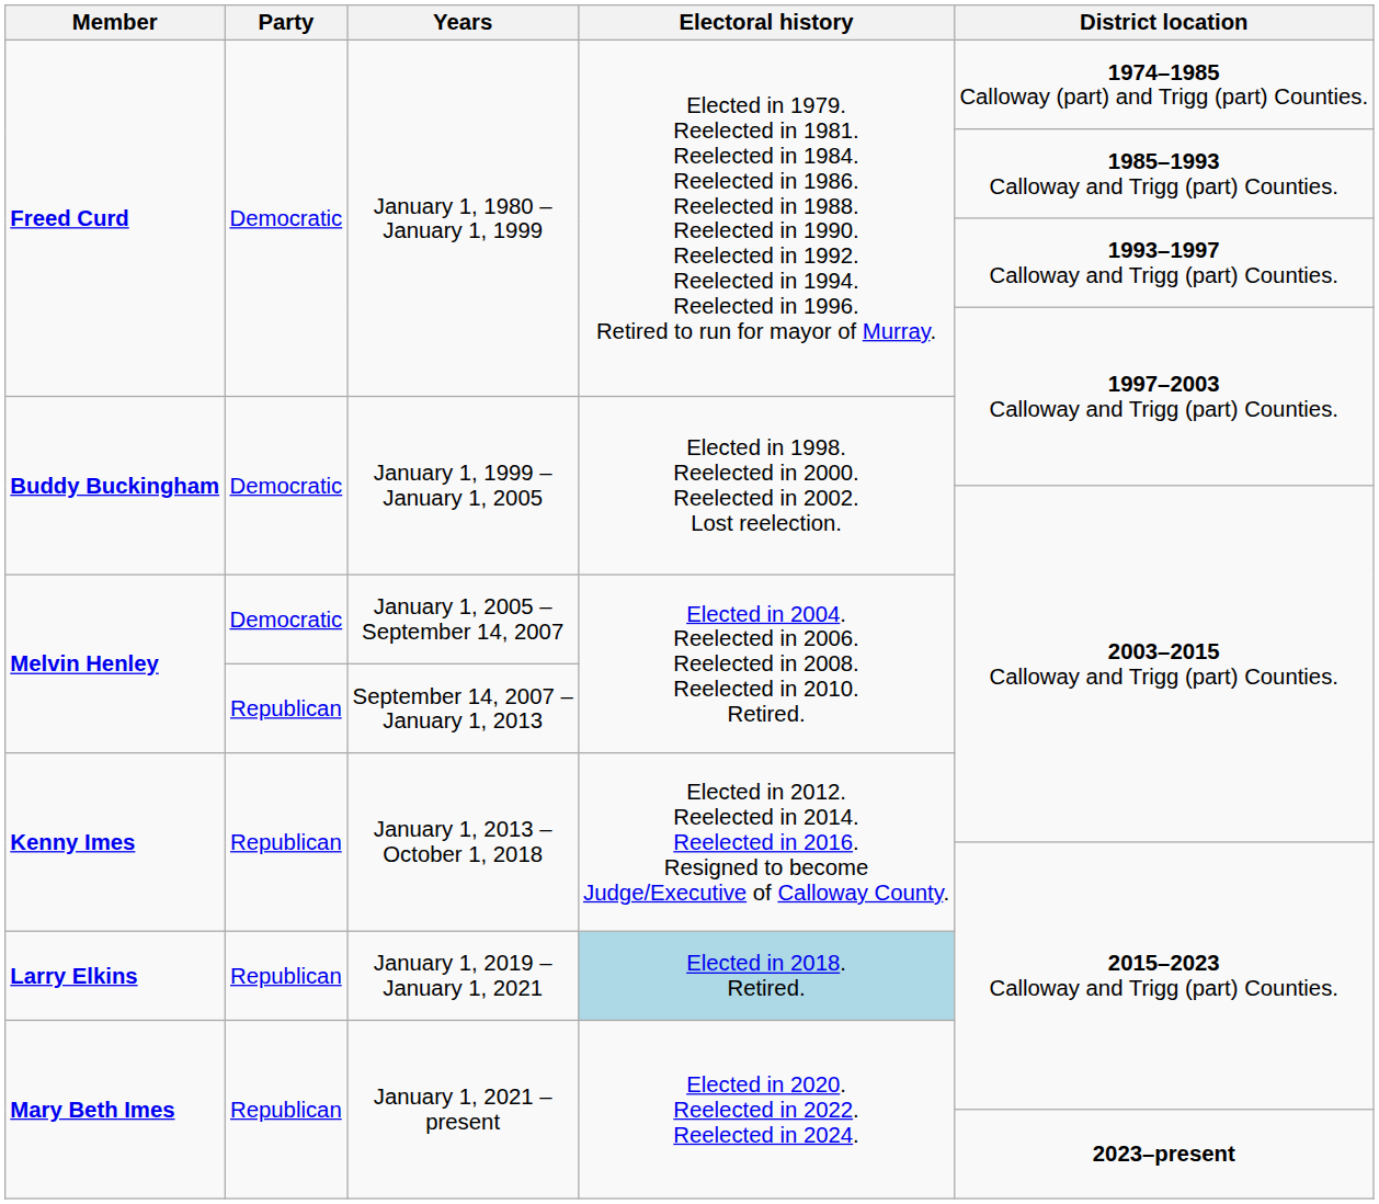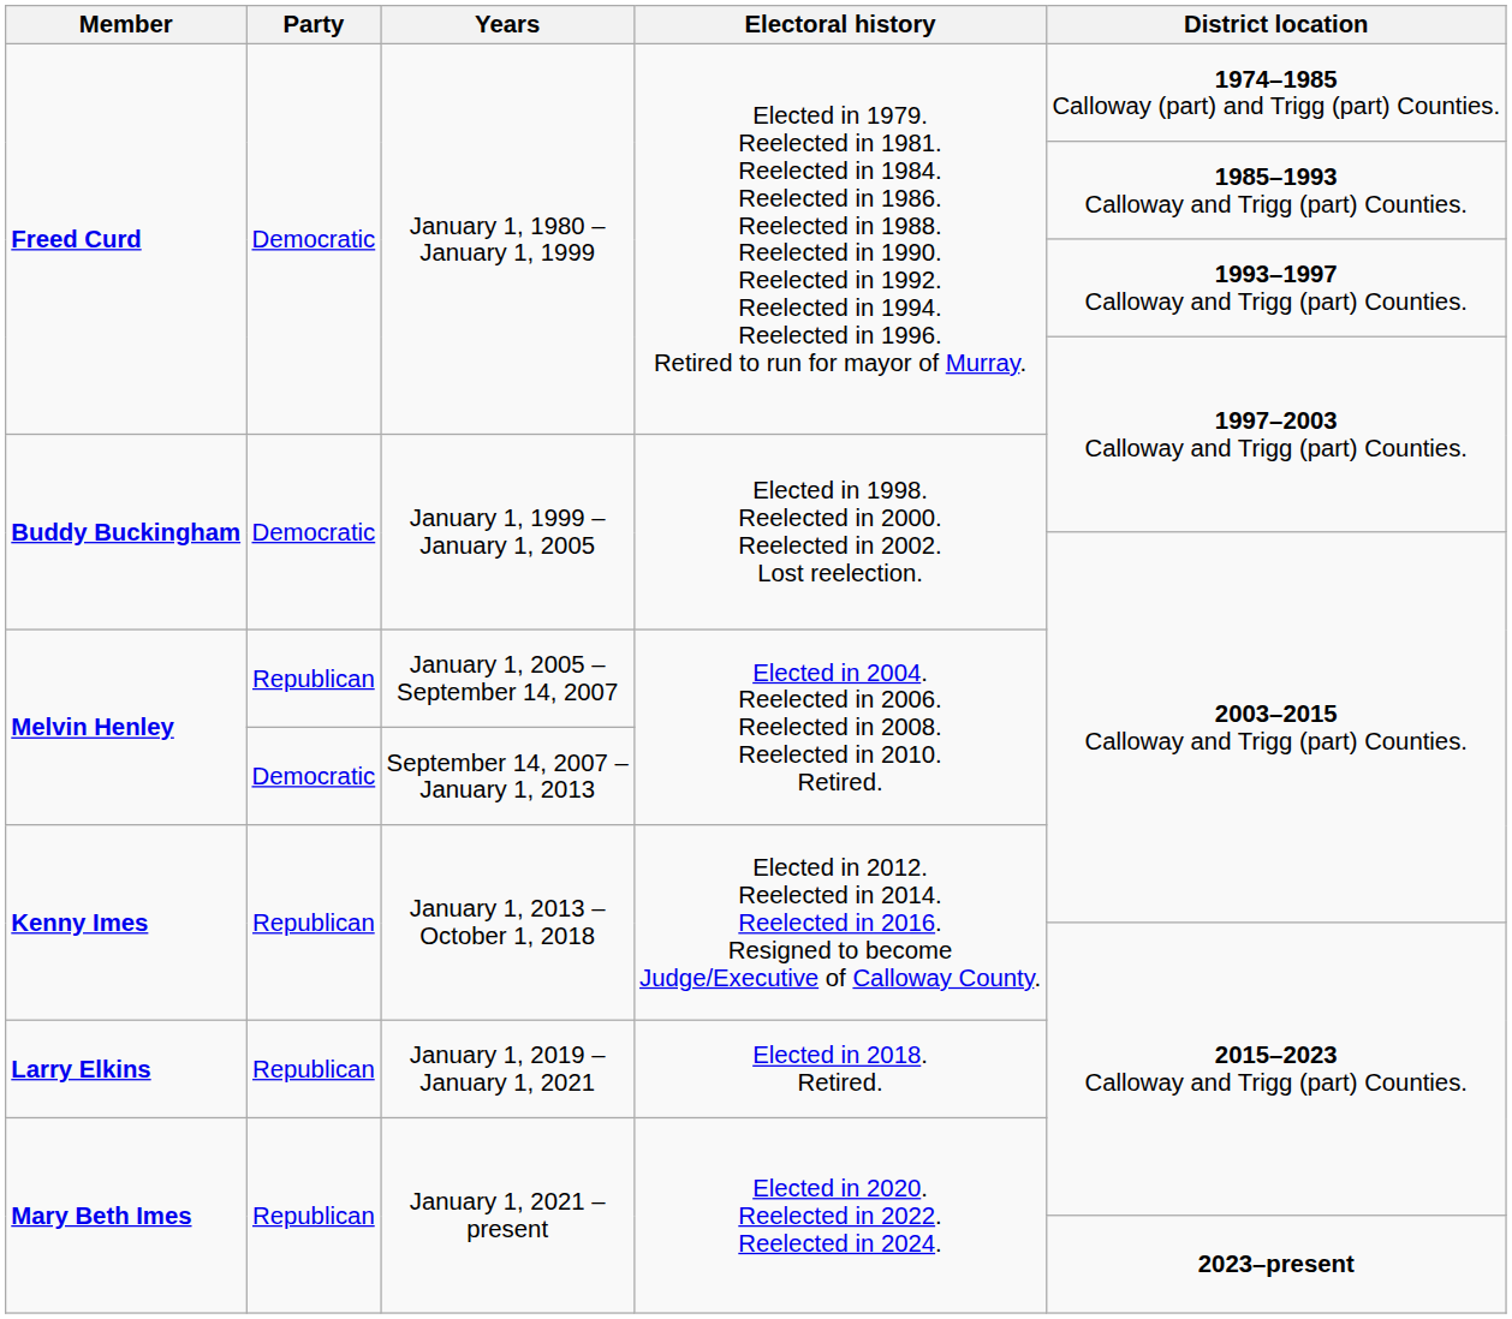 <table class=wikitable style="text-align:center">
 <tr>
 <th>Member</th>
 <th>Party</th>
 <th>Years</th>
 <th>Electoral history</th>
 <th>District location</th>
 </tr>
 <tr style="height:4em">
 <td rowspan=4 align=left><strong><a href='#'>Freed Curd</a></strong><br></td>
 <td rowspan=4 ><a href='#'>Democratic</a></td>
 <td rowspan=4 nowrap>January 1, 1980 –<br>January 1, 1999</td>
 <td rowspan=4>Elected in 1979.<br>Reelected in 1981.<br>Reelected in 1984.<br>Reelected in 1986.<br>Reelected in 1988.<br>Reelected in 1990.<br>Reelected in 1992.<br>Reelected in 1994.<br>Reelected in 1996.<br>Retired to run for mayor of <a href='#'>Murray</a>.</td>
 <td><strong>1974–1985</strong><br>Calloway (part) and Trigg (part) Counties.</td>
 </tr>
 <tr style="height:4em">
 <td><strong>1985–1993</strong><br>Calloway and Trigg (part) Counties.</td>
 </tr>
 <tr style="height:4em">
 <td><strong>1993–1997</strong><br>Calloway and Trigg (part) Counties.</td>
 </tr>
 <tr style="height:4em">
 <td rowspan=2><strong>1997–2003</strong><br>Calloway and Trigg (part) Counties.</td>
 </tr>
 <tr style="height:4em">
 <td rowspan=2 align=left><strong><a href='#'>Buddy Buckingham</a></strong><br></td>
 <td rowspan=2 ><a href='#'>Democratic</a></td>
 <td rowspan=2 nowrap>January 1, 1999 –<br>January 1, 2005</td>
 <td rowspan=2>Elected in 1998.<br>Reelected in 2000.<br>Reelected in 2002.<br>Lost reelection.</td>
 </tr>
 <tr style="height:4em">
 <td rowspan=4><strong>2003–2015</strong><br>Calloway and Trigg (part) Counties.</td>
 </tr>
 <tr style="height:4em">
 <td rowspan=2 align=left><strong><a href='#'>Melvin Henley</a></strong><br></td>
-<td><a href='#'>Democratic</a></td>
+<td><a href='#'>Republican</a></td>
 <td nowrap>January 1, 2005 –<br>September 14, 2007</td>
 <td rowspan=2><a href='#'>Elected in 2004</a>.<br>Reelected in 2006.<br>Reelected in 2008.<br>Reelected in 2010.<br>Retired.</td>
 </tr>
 <tr style="height:4em">
-<td><a href='#'>Republican</a></td>
+<td><a href='#'>Democratic</a></td>
 <td nowrap>September 14, 2007 –<br>January 1, 2013</td>
 </tr>
 <tr style="height:4em">
 <td rowspan=2 align=left><strong><a href='#'>Kenny Imes</a></strong><br></td>
 <td rowspan=2 ><a href='#'>Republican</a></td>
 <td rowspan=2 nowrap>January 1, 2013 –<br>October 1, 2018</td>
 <td rowspan=2>Elected in 2012.<br>Reelected in 2014.<br><a href='#'>Reelected in 2016</a>.<br>Resigned to become<br><a href='#'>Judge/Executive</a> of <a href='#'>Calloway County</a>.</td>
 </tr>
 <tr style="height:4em">
 <td rowspan=3><strong>2015–2023</strong><br>Calloway and Trigg (part) Counties.</td>
 </tr>
 <tr style="height:4em">
 <td align=left><strong><a href='#'>Larry Elkins</a></strong><br></td>
 <td><a href='#'>Republican</a></td>
 <td nowrap>January 1, 2019 –<br>January 1, 2021</td>
-<td style="background: lightblue;"><a href='#'>Elected in 2018</a>.<br>Retired.</td>
+<td><a href='#'>Elected in 2018</a>.<br>Retired.</td>
 </tr>
 <tr style="height:4em">
 <td rowspan=2 align=left><strong><a href='#'>Mary Beth Imes</a></strong><br></td>
 <td rowspan=2 ><a href='#'>Republican</a></td>
 <td rowspan=2 nowrap>January 1, 2021 –<br>present</td>
 <td rowspan=2><a href='#'>Elected in 2020</a>.<br><a href='#'>Reelected in 2022</a>.<br><a href='#'>Reelected in 2024</a>.</td>
 </tr>
 <tr style="height:4em">
 <td><strong>2023–present</strong><br></td>
 </tr>
 </table>
